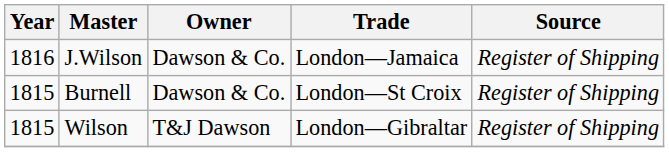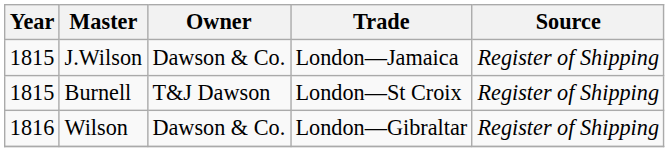 <table class="sortable wikitable">
 <tr>
 <th>Year</th>
 <th>Master</th>
 <th>Owner</th>
 <th>Trade</th>
 <th>Source</th>
 </tr>
 <tr>
-<td>1816</td>
+<td>1815</td>
 <td>J.Wilson</td>
 <td>Dawson & Co.</td>
 <td>London—Jamaica</td>
 <td><em>Register of Shipping</em></td>
 </tr>
 <tr>
 <td>1815</td>
 <td>Burnell</td>
-<td>Dawson & Co.</td>
+<td>T&J Dawson</td>
 <td>London—St Croix</td>
 <td><em>Register of Shipping</em></td>
 </tr>
 <tr>
-<td>1815</td>
+<td>1816</td>
 <td>Wilson</td>
-<td>T&J Dawson</td>
+<td>Dawson & Co.</td>
 <td>London—Gibraltar</td>
 <td><em>Register of Shipping</em></td>
 </tr>
 <tr>
 </tr>
 </table>
